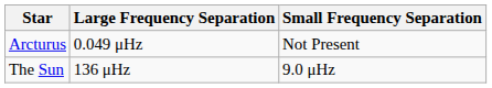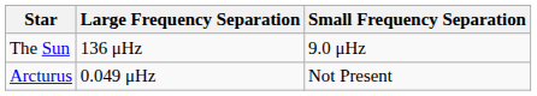 <table class="wikitable">
 <tr>
 <th>Star</th>
 <th>Large Frequency Separation</th>
 <th>Small Frequency Separation</th>
 </tr>
 <tr>
+<td>The <a href='#'>Sun</a></td>
+<td>136 μHz</td>
+<td>9.0 μHz </td>
+</tr>
+<tr>
 <td><a href='#'>Arcturus</a></td>
 <td> 0.049 μHz</td>
 <td>Not Present </td>
 </tr>
-<tr>
-<td>The <a href='#'>Sun</a></td>
-<td>136 μHz</td>
-<td>9.0 μHz </td>
-</tr>
 </table>
